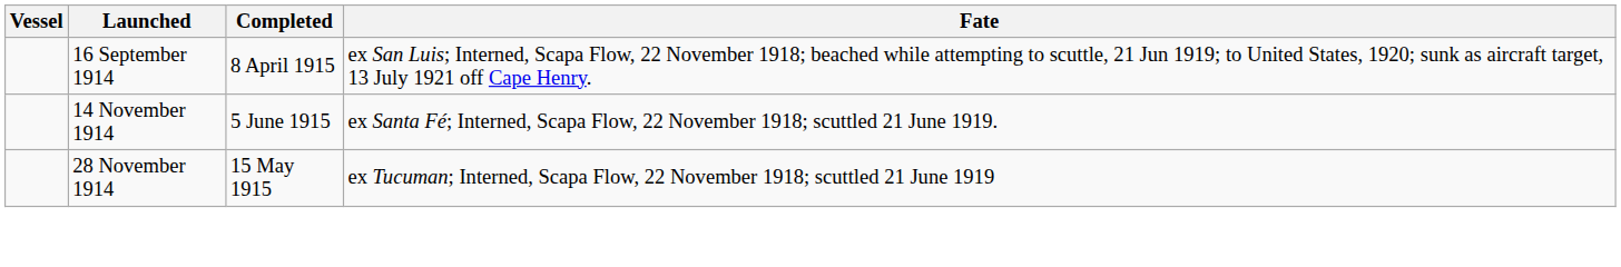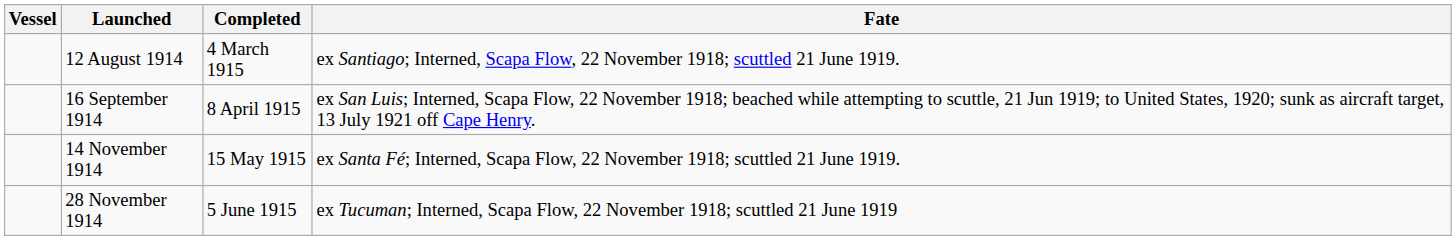 <table class="wikitable">
 <tr>
 <th>Vessel</th>
 <th>Launched</th>
 <th>Completed</th>
 <th>Fate</th>
+</tr>
+<tr>
+<td></td>
+<td>12 August 1914</td>
+<td>4 March 1915</td>
+<td>ex <em>Santiago</em>; Interned, <a href='#'>Scapa Flow</a>, 22 November 1918; <a href='#'>scuttled</a> 21 June 1919.</td>
 </tr>
 <tr>
 <td></td>
 <td>16 September 1914</td>
 <td>8 April 1915</td>
 <td>ex <em>San Luis</em>; Interned, Scapa Flow, 22 November 1918; beached while attempting to scuttle, 21 Jun 1919; to United States, 1920; sunk as aircraft target, 13 July 1921 off <a href='#'>Cape Henry</a>.</td>
 </tr>
 <tr>
 <td></td>
 <td>14 November 1914</td>
-<td>5 June 1915</td>
+<td>15 May 1915</td>
 <td>ex <em>Santa Fé</em>; Interned, Scapa Flow, 22 November 1918; scuttled 21 June 1919.</td>
 </tr>
 <tr>
 <td></td>
 <td>28 November 1914</td>
-<td>15 May 1915</td>
+<td>5 June 1915</td>
 <td>ex <em>Tucuman</em>; Interned, Scapa Flow, 22 November 1918; scuttled 21 June 1919</td>
 </tr>
 </table>
